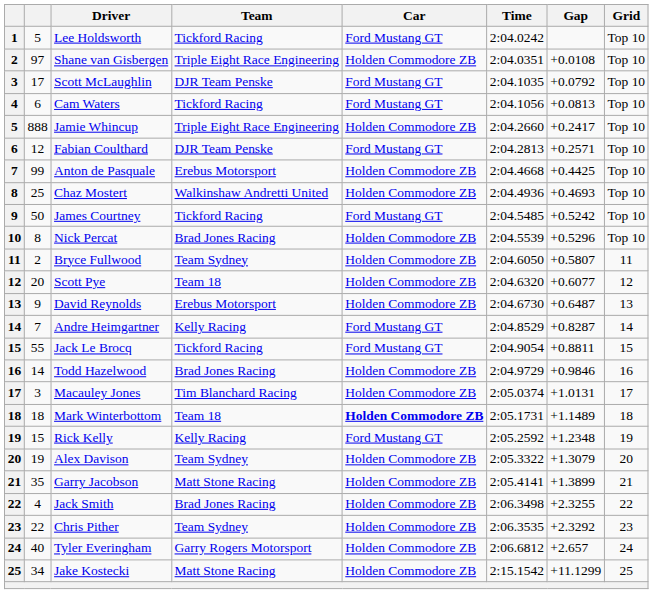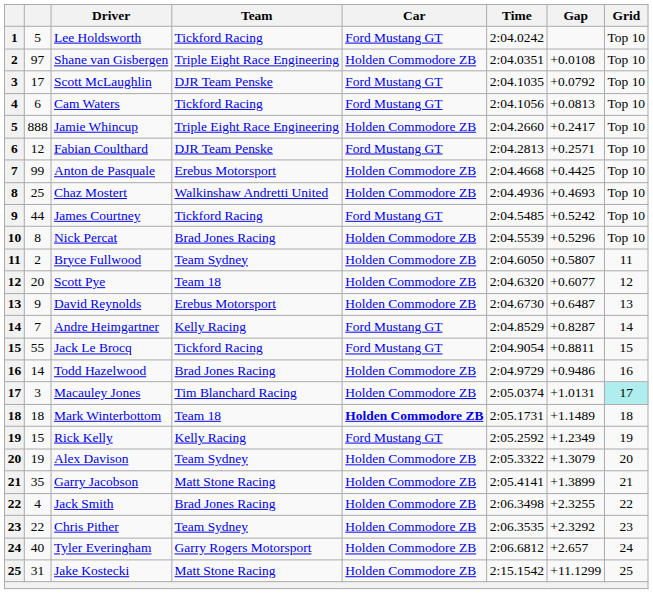 <table class="wikitable" style="font-size: 85%">
 <tr>
 <th></th>
 <th></th>
 <th>Driver</th>
 <th>Team</th>
 <th>Car</th>
 <th>Time</th>
 <th>Gap</th>
 <th>Grid</th>
 </tr>
 <tr>
 <th>1</th>
 <td align="center">5</td>
 <td> <a href='#'>Lee Holdsworth</a></td>
 <td><a href='#'>Tickford Racing</a></td>
 <td><a href='#'>Ford Mustang GT</a></td>
 <td>2:04.0242</td>
 <td></td>
 <td align="center">Top 10</td>
 </tr>
 <tr>
 <th>2</th>
 <td align="center">97</td>
 <td> <a href='#'>Shane van Gisbergen</a></td>
 <td><a href='#'>Triple Eight Race Engineering</a></td>
 <td><a href='#'>Holden Commodore ZB</a></td>
 <td>2:04.0351</td>
 <td>+0.0108</td>
 <td align="center">Top 10</td>
 </tr>
 <tr>
 <th>3</th>
 <td align="center">17</td>
 <td> <a href='#'>Scott McLaughlin</a></td>
 <td><a href='#'>DJR Team Penske</a></td>
 <td><a href='#'>Ford Mustang GT</a></td>
 <td>2:04.1035</td>
 <td>+0.0792</td>
 <td align="center">Top 10</td>
 </tr>
 <tr>
 <th>4</th>
 <td align="center">6</td>
 <td> <a href='#'>Cam Waters</a></td>
 <td><a href='#'>Tickford Racing</a></td>
 <td><a href='#'>Ford Mustang GT</a></td>
 <td>2:04.1056</td>
 <td>+0.0813</td>
 <td align="center">Top 10</td>
 </tr>
 <tr>
 <th>5</th>
 <td align="center">888</td>
 <td> <a href='#'>Jamie Whincup</a></td>
 <td><a href='#'>Triple Eight Race Engineering</a></td>
 <td><a href='#'>Holden Commodore ZB</a></td>
 <td>2:04.2660</td>
 <td>+0.2417</td>
 <td align="center">Top 10</td>
 </tr>
 <tr>
 <th>6</th>
 <td align="center">12</td>
 <td> <a href='#'>Fabian Coulthard</a></td>
 <td><a href='#'>DJR Team Penske</a></td>
 <td><a href='#'>Ford Mustang GT</a></td>
 <td>2:04.2813</td>
 <td>+0.2571</td>
 <td align="center">Top 10</td>
 </tr>
 <tr>
 <th>7</th>
 <td align="center">99</td>
 <td> <a href='#'>Anton de Pasquale</a></td>
 <td><a href='#'>Erebus Motorsport</a></td>
 <td><a href='#'>Holden Commodore ZB</a></td>
 <td>2:04.4668</td>
 <td>+0.4425</td>
 <td align="center">Top 10</td>
 </tr>
 <tr>
 <th>8</th>
 <td align="center">25</td>
 <td> <a href='#'>Chaz Mostert</a></td>
 <td><a href='#'>Walkinshaw Andretti United</a></td>
 <td><a href='#'>Holden Commodore ZB</a></td>
 <td>2:04.4936</td>
 <td>+0.4693</td>
 <td align="center">Top 10</td>
 </tr>
 <tr>
 <th>9</th>
-<td align="center">50</td>
+<td align="center">44</td>
 <td> <a href='#'>James Courtney</a></td>
 <td><a href='#'>Tickford Racing</a></td>
 <td><a href='#'>Ford Mustang GT</a></td>
 <td>2:04.5485</td>
 <td>+0.5242</td>
 <td align="center">Top 10</td>
 </tr>
 <tr>
 <th>10</th>
 <td align="center">8</td>
 <td> <a href='#'>Nick Percat</a></td>
 <td><a href='#'>Brad Jones Racing</a></td>
 <td><a href='#'>Holden Commodore ZB</a></td>
 <td>2:04.5539</td>
 <td>+0.5296</td>
 <td align="center">Top 10</td>
 </tr>
 <tr>
 <th>11</th>
 <td align="center">2</td>
 <td> <a href='#'>Bryce Fullwood</a></td>
 <td><a href='#'>Team Sydney</a></td>
 <td><a href='#'>Holden Commodore ZB</a></td>
 <td>2:04.6050</td>
 <td>+0.5807</td>
 <td align="center">11</td>
 </tr>
 <tr>
 <th>12</th>
 <td align="center">20</td>
 <td> <a href='#'>Scott Pye</a></td>
 <td><a href='#'>Team 18</a></td>
 <td><a href='#'>Holden Commodore ZB</a></td>
 <td>2:04.6320</td>
 <td>+0.6077</td>
 <td align="center">12</td>
 </tr>
 <tr>
 <th>13</th>
 <td align="center">9</td>
 <td> <a href='#'>David Reynolds</a></td>
 <td><a href='#'>Erebus Motorsport</a></td>
 <td><a href='#'>Holden Commodore ZB</a></td>
 <td>2:04.6730</td>
 <td>+0.6487</td>
 <td align="center">13</td>
 </tr>
 <tr>
 <th>14</th>
 <td align="center">7</td>
 <td> <a href='#'>Andre Heimgartner</a></td>
 <td><a href='#'>Kelly Racing</a></td>
 <td><a href='#'>Ford Mustang GT</a></td>
 <td>2:04.8529</td>
 <td>+0.8287</td>
 <td align="center">14</td>
 </tr>
 <tr>
 <th>15</th>
 <td align="center">55</td>
 <td> <a href='#'>Jack Le Brocq</a></td>
 <td><a href='#'>Tickford Racing</a></td>
 <td><a href='#'>Ford Mustang GT</a></td>
 <td>2:04.9054</td>
 <td>+0.8811</td>
 <td align="center">15</td>
 </tr>
 <tr>
 <th>16</th>
 <td align="center">14</td>
 <td> <a href='#'>Todd Hazelwood</a></td>
 <td><a href='#'>Brad Jones Racing</a></td>
 <td><a href='#'>Holden Commodore ZB</a></td>
 <td>2:04.9729</td>
-<td>+0.9846</td>
+<td>+0.9486</td>
 <td align="center">16</td>
 </tr>
 <tr>
 <th>17</th>
 <td align="center">3</td>
 <td> <a href='#'>Macauley Jones</a></td>
 <td><a href='#'>Tim Blanchard Racing</a></td>
 <td><a href='#'>Holden Commodore ZB</a></td>
 <td>2:05.0374</td>
 <td>+1.0131</td>
-<td align="center">17</td>
+<td align="center" style="background: paleturquoise;">17</td>
 </tr>
 <tr>
 <th>18</th>
 <td align="center">18</td>
 <td> <a href='#'>Mark Winterbottom</a></td>
 <td><a href='#'>Team 18</a></td>
 <td><strong><a href='#'>Holden Commodore ZB</a></strong></td>
 <td>2:05.1731</td>
 <td>+1.1489</td>
 <td align="center">18</td>
 </tr>
 <tr>
 <th>19</th>
 <td align="center">15</td>
 <td> <a href='#'>Rick Kelly</a></td>
 <td><a href='#'>Kelly Racing</a></td>
 <td><a href='#'>Ford Mustang GT</a></td>
 <td>2:05.2592</td>
-<td>+1.2348</td>
+<td>+1.2349</td>
 <td align="center">19</td>
 </tr>
 <tr>
 <th>20</th>
 <td align="center">19</td>
 <td> <a href='#'>Alex Davison</a></td>
 <td><a href='#'>Team Sydney</a></td>
 <td><a href='#'>Holden Commodore ZB</a></td>
 <td>2:05.3322</td>
 <td>+1.3079</td>
 <td align="center">20</td>
 </tr>
 <tr>
 <th>21</th>
 <td align="center">35</td>
 <td> <a href='#'>Garry Jacobson</a></td>
 <td><a href='#'>Matt Stone Racing</a></td>
 <td><a href='#'>Holden Commodore ZB</a></td>
 <td>2:05.4141</td>
 <td>+1.3899</td>
 <td align="center">21</td>
 </tr>
 <tr>
 <th>22</th>
 <td align="center">4</td>
 <td> <a href='#'>Jack Smith</a></td>
 <td><a href='#'>Brad Jones Racing</a></td>
 <td><a href='#'>Holden Commodore ZB</a></td>
 <td>2:06.3498</td>
 <td>+2.3255</td>
 <td align="center">22</td>
 </tr>
 <tr>
 <th>23</th>
 <td align="center">22</td>
 <td> <a href='#'>Chris Pither</a></td>
 <td><a href='#'>Team Sydney</a></td>
 <td><a href='#'>Holden Commodore ZB</a></td>
 <td>2:06.3535</td>
 <td>+2.3292</td>
 <td align="center">23</td>
 </tr>
 <tr>
 <th>24</th>
 <td align="center">40</td>
 <td> <a href='#'>Tyler Everingham</a></td>
 <td><a href='#'>Garry Rogers Motorsport</a></td>
 <td><a href='#'>Holden Commodore ZB</a></td>
 <td>2:06.6812</td>
 <td>+2.657</td>
 <td align="center">24</td>
 </tr>
 <tr>
 <th>25</th>
-<td align="center">34</td>
+<td align="center">31</td>
 <td> <a href='#'>Jake Kostecki</a></td>
 <td><a href='#'>Matt Stone Racing</a></td>
 <td><a href='#'>Holden Commodore ZB</a></td>
 <td>2:15.1542</td>
 <td>+11.1299</td>
 <td align="center">25</td>
 </tr>
 <tr>
 <th colspan=8></th>
 </tr>
 </table>
